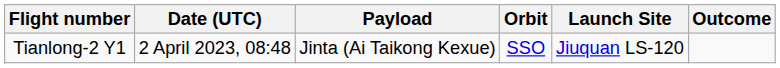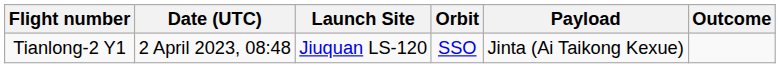 <table class="wikitable" style="text-align: center">
 <tr>
 <th><strong>Flight number</strong></th>
 <th><strong>Date (UTC)</strong></th>
+<th>Launch Site</th>
+<th>Orbit</th>
 <th>Payload</th>
-<th>Orbit</th>
-<th>Launch Site</th>
 <th>Outcome</th>
 </tr>
 <tr>
 <td>Tianlong-2 Y1</td>
 <td>2 April 2023, 08:48</td>
+<td><a href='#'>Jiuquan</a> LS-120</td>
+<td><a href='#'>SSO</a></td>
 <td>Jinta (Ai Taikong Kexue)</td>
-<td><a href='#'>SSO</a></td>
-<td><a href='#'>Jiuquan</a> LS-120</td>
 <td></td>
 </tr>
 </table>
